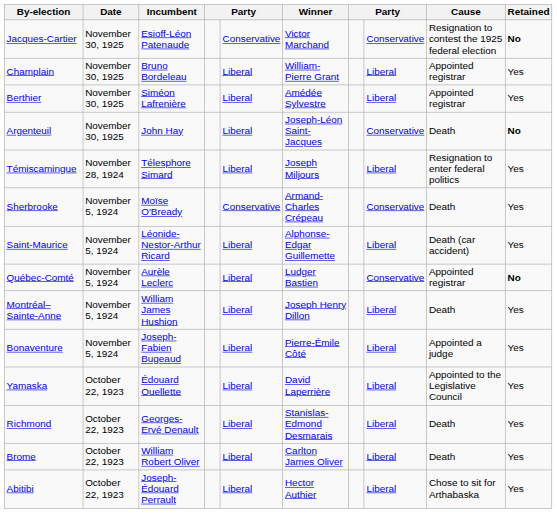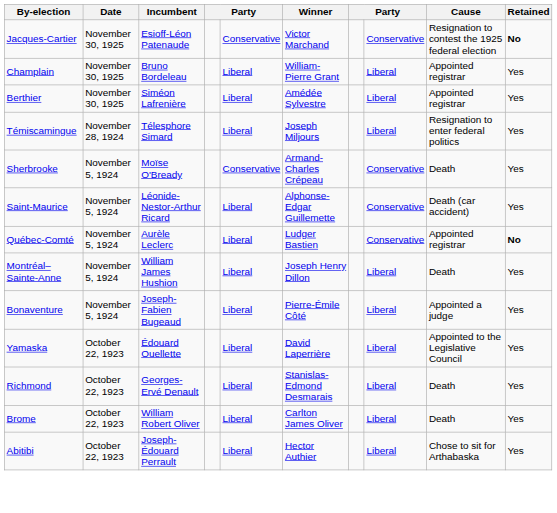 <table class=wikitable style="width:100%">
 <tr>
 <th>By-election</th>
 <th>Date</th>
 <th>Incumbent</th>
 <th colspan=2>Party</th>
 <th>Winner</th>
 <th colspan=2>Party</th>
 <th>Cause</th>
 <th>Retained</th>
 </tr>
 <tr>
 <td><a href='#'>Jacques-Cartier</a></td>
 <td>November 30, 1925</td>
 <td><a href='#'>Esioff-Léon Patenaude</a></td>
 <td>    </td>
 <td><a href='#'>Conservative</a></td>
 <td><a href='#'>Victor Marchand</a></td>
 <td>    </td>
 <td><a href='#'>Conservative</a></td>
 <td>Resignation to contest the 1925 federal election</td>
 <td><strong>No</strong></td>
 </tr>
 <tr>
 <td><a href='#'>Champlain</a></td>
 <td>November 30, 1925</td>
 <td><a href='#'>Bruno Bordeleau</a></td>
 <td>    </td>
 <td><a href='#'>Liberal</a></td>
 <td><a href='#'>William-Pierre Grant</a></td>
 <td>    </td>
 <td><a href='#'>Liberal</a></td>
 <td>Appointed registrar</td>
 <td>Yes</td>
 </tr>
 <tr>
 <td><a href='#'>Berthier</a></td>
 <td>November 30, 1925</td>
 <td><a href='#'>Siméon Lafrenière</a></td>
 <td>    </td>
 <td><a href='#'>Liberal</a></td>
 <td><a href='#'>Amédée Sylvestre</a></td>
 <td>    </td>
 <td><a href='#'>Liberal</a></td>
 <td>Appointed registrar</td>
 <td>Yes</td>
 </tr>
 <tr>
-<td><a href='#'>Argenteuil</a></td>
-<td>November 30, 1925</td>
-<td><a href='#'>John Hay</a></td>
-<td>    </td>
-<td><a href='#'>Liberal</a></td>
-<td><a href='#'>Joseph-Léon Saint-Jacques</a></td>
-<td>    </td>
-<td><a href='#'>Conservative</a></td>
-<td>Death</td>
-<td><strong>No</strong></td>
-</tr>
-<tr>
 <td><a href='#'>Témiscamingue</a></td>
 <td>November 28, 1924</td>
 <td><a href='#'>Télesphore Simard</a></td>
 <td>    </td>
 <td><a href='#'>Liberal</a></td>
 <td><a href='#'>Joseph Miljours</a></td>
 <td>    </td>
 <td><a href='#'>Liberal</a></td>
 <td>Resignation to enter federal politics</td>
 <td>Yes</td>
 </tr>
 <tr>
 <td><a href='#'>Sherbrooke</a></td>
 <td>November 5, 1924</td>
 <td><a href='#'>Moïse O'Bready</a></td>
 <td>    </td>
 <td><a href='#'>Conservative</a></td>
 <td><a href='#'>Armand-Charles Crépeau</a></td>
 <td>    </td>
 <td><a href='#'>Conservative</a></td>
 <td>Death</td>
 <td>Yes</td>
 </tr>
 <tr>
 <td><a href='#'>Saint-Maurice</a></td>
 <td>November 5, 1924</td>
 <td><a href='#'>Léonide-Nestor-Arthur Ricard</a></td>
 <td>    </td>
 <td><a href='#'>Liberal</a></td>
 <td><a href='#'>Alphonse-Edgar Guillemette</a></td>
 <td>    </td>
-<td><a href='#'>Liberal</a></td>
+<td><a href='#'>Conservative</a></td>
 <td>Death (car accident)</td>
 <td>Yes</td>
 </tr>
 <tr>
 <td><a href='#'>Québec-Comté</a></td>
 <td>November 5, 1924</td>
 <td><a href='#'>Aurèle Leclerc</a></td>
 <td>    </td>
 <td><a href='#'>Liberal</a></td>
 <td><a href='#'>Ludger Bastien</a></td>
 <td>    </td>
 <td><a href='#'>Conservative</a></td>
 <td>Appointed registrar</td>
 <td><strong>No</strong></td>
 </tr>
 <tr>
 <td><a href='#'>Montréal–Sainte-Anne</a></td>
 <td>November 5, 1924</td>
 <td><a href='#'>William James Hushion</a></td>
 <td>    </td>
 <td><a href='#'>Liberal</a></td>
 <td><a href='#'>Joseph Henry Dillon</a></td>
 <td>    </td>
 <td><a href='#'>Liberal</a></td>
 <td>Death</td>
 <td>Yes</td>
 </tr>
 <tr>
 <td><a href='#'>Bonaventure</a></td>
 <td>November 5, 1924</td>
 <td><a href='#'>Joseph-Fabien Bugeaud</a></td>
 <td>    </td>
 <td><a href='#'>Liberal</a></td>
 <td><a href='#'>Pierre-Émile Côté</a></td>
 <td>    </td>
 <td><a href='#'>Liberal</a></td>
 <td>Appointed a judge</td>
 <td>Yes</td>
 </tr>
 <tr>
 <td><a href='#'>Yamaska</a></td>
 <td>October 22, 1923</td>
 <td><a href='#'>Édouard Ouellette</a></td>
 <td>    </td>
 <td><a href='#'>Liberal</a></td>
 <td><a href='#'>David Laperrière</a></td>
 <td>    </td>
 <td><a href='#'>Liberal</a></td>
 <td>Appointed to the Legislative Council</td>
 <td>Yes</td>
 </tr>
 <tr>
 <td><a href='#'>Richmond</a></td>
 <td>October 22, 1923</td>
 <td><a href='#'>Georges-Ervé Denault</a></td>
 <td>    </td>
 <td><a href='#'>Liberal</a></td>
 <td><a href='#'>Stanislas-Edmond Desmarais</a></td>
 <td>    </td>
 <td><a href='#'>Liberal</a></td>
 <td>Death</td>
 <td>Yes</td>
 </tr>
 <tr>
 <td><a href='#'>Brome</a></td>
 <td>October 22, 1923</td>
 <td><a href='#'>William Robert Oliver</a></td>
 <td>    </td>
 <td><a href='#'>Liberal</a></td>
 <td><a href='#'>Carlton James Oliver</a></td>
 <td>    </td>
 <td><a href='#'>Liberal</a></td>
 <td>Death</td>
 <td>Yes</td>
 </tr>
 <tr>
 <td><a href='#'>Abitibi</a></td>
 <td>October 22, 1923</td>
 <td><a href='#'>Joseph-Édouard Perrault</a></td>
 <td>    </td>
 <td><a href='#'>Liberal</a></td>
 <td><a href='#'>Hector Authier</a></td>
 <td>    </td>
 <td><a href='#'>Liberal</a></td>
 <td>Chose to sit for Arthabaska</td>
 <td>Yes</td>
 </tr>
 </table>
